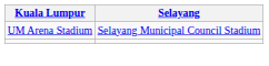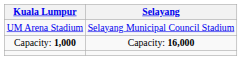 <table class="wikitable" style="margin:1em auto; text-align:center">
 <tr>
 <th><a href='#'>Kuala Lumpur</a></th>
 <th><a href='#'>Selayang</a></th>
 </tr>
 <tr>
 <td><a href='#'>UM Arena Stadium</a></td>
 <td><a href='#'>Selayang Municipal Council Stadium</a></td>
 </tr>
 <tr>
+<td>Capacity: <strong>1,000</strong></td>
+<td>Capacity: <strong>16,000</strong></td>
+</tr>
+<tr>
 <td></td>
 <td></td>
 </tr>
 </table>
